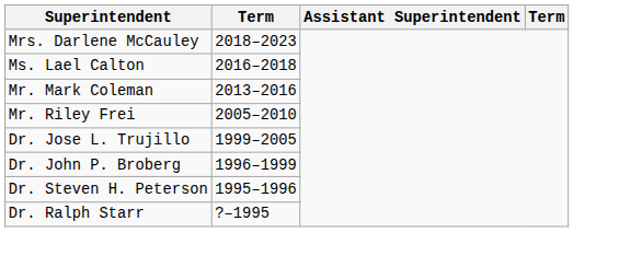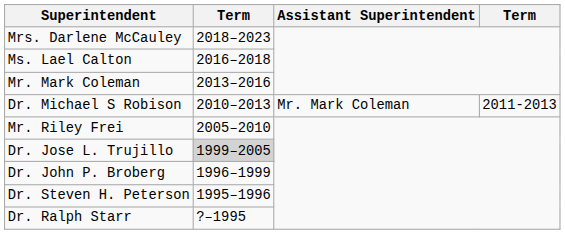 <table class="wikitable">
 <tr>
 <th>Superintendent</th>
 <th>Term</th>
 <th>Assistant Superintendent</th>
 <th>Term</th>
 </tr>
 <tr>
 <td>Mrs. Darlene McCauley</td>
 <td>2018–2023</td>
 </tr>
 <tr>
 <td>Ms. Lael Calton</td>
 <td>2016–2018</td>
 </tr>
 <tr>
 <td>Mr. Mark Coleman</td>
 <td>2013–2016</td>
 </tr>
 <tr>
+<td>Dr. Michael S Robison</td>
+<td>2010–2013</td>
+<td>Mr. Mark Coleman</td>
+<td>2011-2013</td>
+</tr>
+<tr>
 <td>Mr. Riley Frei</td>
 <td>2005–2010</td>
 </tr>
 <tr>
 <td>Dr. Jose L. Trujillo</td>
-<td>1999–2005</td>
+<td style="background: lightgrey;">1999–2005</td>
 </tr>
 <tr>
 <td>Dr. John P. Broberg</td>
 <td>1996–1999</td>
 </tr>
 <tr>
 <td>Dr. Steven H. Peterson</td>
 <td>1995–1996</td>
 </tr>
 <tr>
 <td>Dr. Ralph Starr</td>
 <td>?–1995</td>
 </tr>
 </table>
